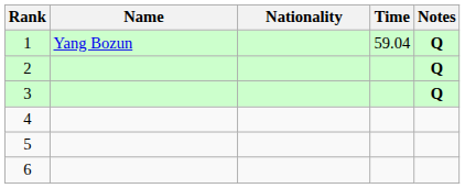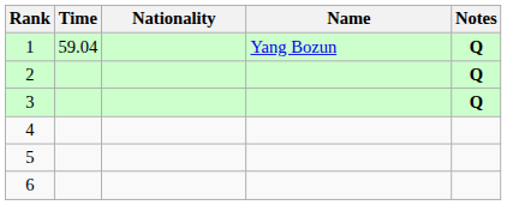 <table class="wikitable sortable" style="text-align:center">
 <tr>
 <th>Rank</th>
+<th>Time</th>
+<th style="width:125px">Nationality</th>
 <th style="width:180px">Name</th>
-<th style="width:125px">Nationality</th>
-<th>Time</th>
 <th>Notes</th>
 </tr>
 <tr style="background:#cfc;">
 <td>1</td>
+<td>59.04</td>
+<td style="text-align:left;"></td>
 <td style="text-align:left;"><a href='#'>Yang Bozun</a></td>
-<td style="text-align:left;"></td>
-<td>59.04</td>
 <td><strong>Q</strong></td>
 </tr>
 <tr style="background:#cfc;">
 <td>2</td>
+<td></td>
 <td style="text-align:left;"></td>
 <td style="text-align:left;"></td>
-<td></td>
 <td><strong>Q</strong></td>
 </tr>
 <tr style="background:#cfc;">
 <td>3</td>
+<td></td>
 <td style="text-align:left;"></td>
 <td style="text-align:left;"></td>
-<td></td>
 <td><strong>Q</strong></td>
 </tr>
 <tr>
 <td>4</td>
+<td></td>
 <td style="text-align:left;"></td>
 <td style="text-align:left;"></td>
-<td></td>
 <td></td>
 </tr>
 <tr>
 <td>5</td>
+<td></td>
 <td style="text-align:left;"></td>
 <td style="text-align:left;"></td>
-<td></td>
 <td></td>
 </tr>
 <tr>
 <td>6</td>
+<td></td>
 <td style="text-align:left;"></td>
 <td style="text-align:left;"></td>
 <td></td>
-<td></td>
 </tr>
 </table>
